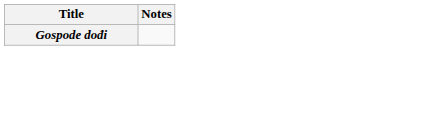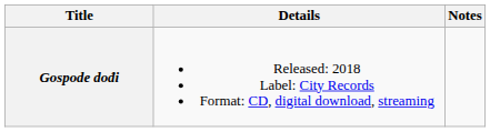 <table class="wikitable plainrowheaders" style="text-align:center;" border="1">
 <tr>
 <th rowspan="1" scope="col" style="width:10em;">Title</th>
+<th rowspan="1" scope="col" style="width:20em;">Details</th>
 <th rowspan="1" scope="col">Notes</th>
 </tr>
 <tr>
 <th scope="row"><em>Gospode dođi</em></th>
+<td><br><ul><li>Released: 2018</li><li>Label: <a href='#'>City Records</a></li><li>Format: <a href='#'>CD</a>, <a href='#'>digital download</a>, <a href='#'>streaming</a></li></ul></td>
 <td><br></td>
 </tr>
 </table>
